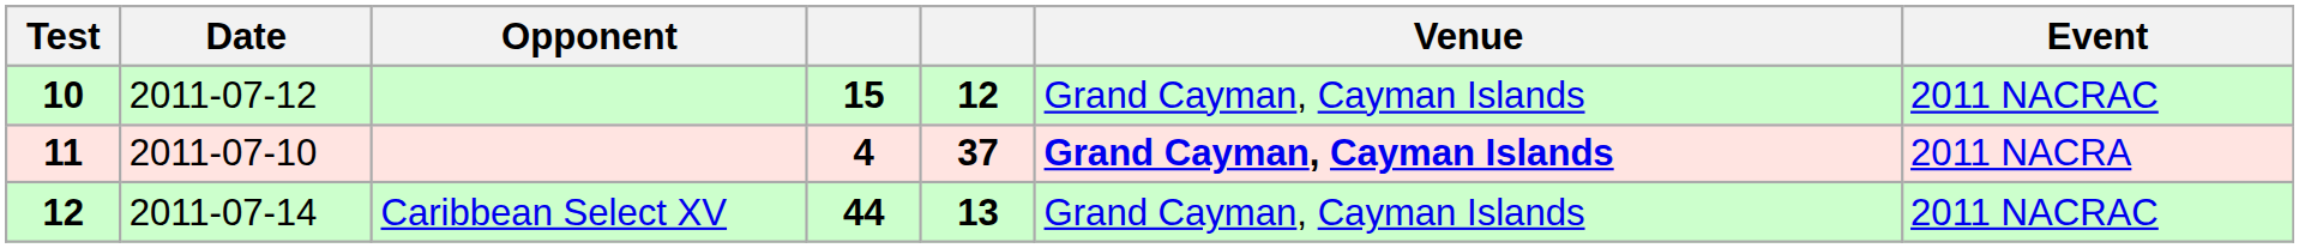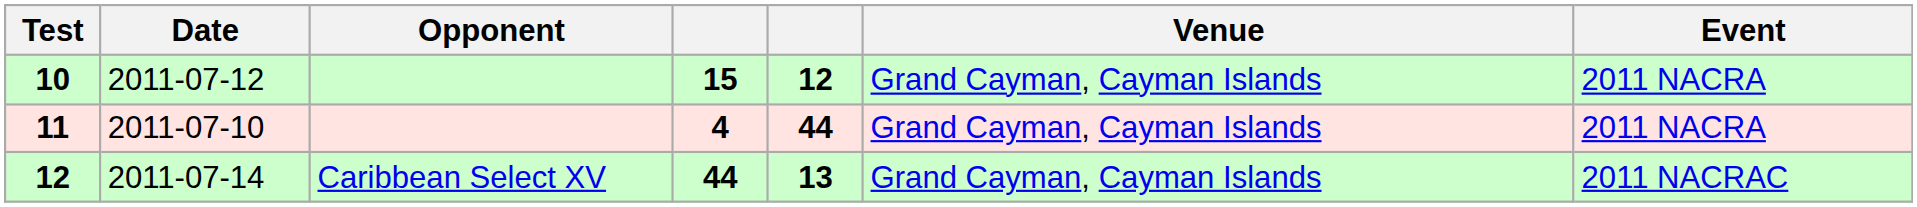 <table class="wikitable sortable" style="width:100%; font-size:90%">
 <tr>
 <th style="width:5%">Test</th>
 <th style="width:11%">Date</th>
 <th style="width:19%">Opponent</th>
 <th style="width:5%"></th>
 <th style="width:5%"></th>
 <th>Venue</th>
 <th>Event</th>
 </tr>
 <tr bgcolor="#ccffcc">
 <td align="center"><strong>10</strong></td>
 <td>2011-07-12</td>
 <td></td>
 <td align="center"><strong>15</strong></td>
 <td align="center"><strong>12</strong></td>
 <td><a href='#'>Grand Cayman</a>, <a href='#'>Cayman Islands</a></td>
-<td><a href='#'>2011 NACRAC</a></td>
+<td><a href='#'>2011 NACRA</a></td>
 </tr>
 <tr bgcolor="FFE4E1">
 <td align="center"><strong>11</strong></td>
 <td>2011-07-10</td>
 <td></td>
 <td align="center"><strong>4</strong></td>
-<td align="center"><strong>37</strong></td>
-<td><strong><a href='#'>Grand Cayman</a>, <a href='#'>Cayman Islands</a></strong></td>
+<td align="center"><strong>44</strong></td>
+<td><a href='#'>Grand Cayman</a>, <a href='#'>Cayman Islands</a></td>
 <td><a href='#'>2011 NACRA</a></td>
 </tr>
 <tr bgcolor="#ccffcc">
 <td align="center"><strong>12</strong></td>
 <td>2011-07-14</td>
 <td> <a href='#'>Caribbean Select XV</a></td>
 <td align="center"><strong>44</strong></td>
 <td align="center"><strong>13</strong></td>
 <td><a href='#'>Grand Cayman</a>, <a href='#'>Cayman Islands</a></td>
 <td><a href='#'>2011 NACRAC</a></td>
 </tr>
 </table>
